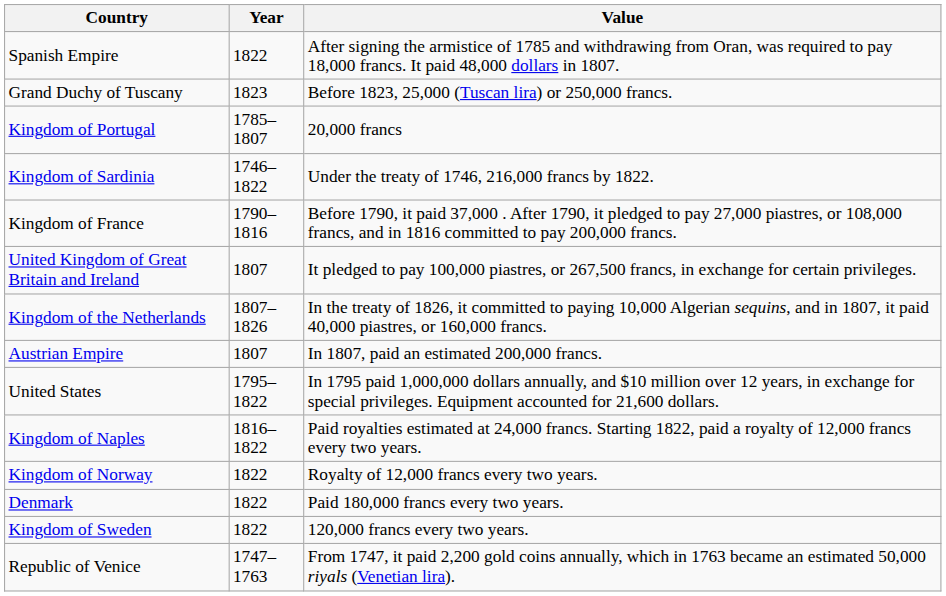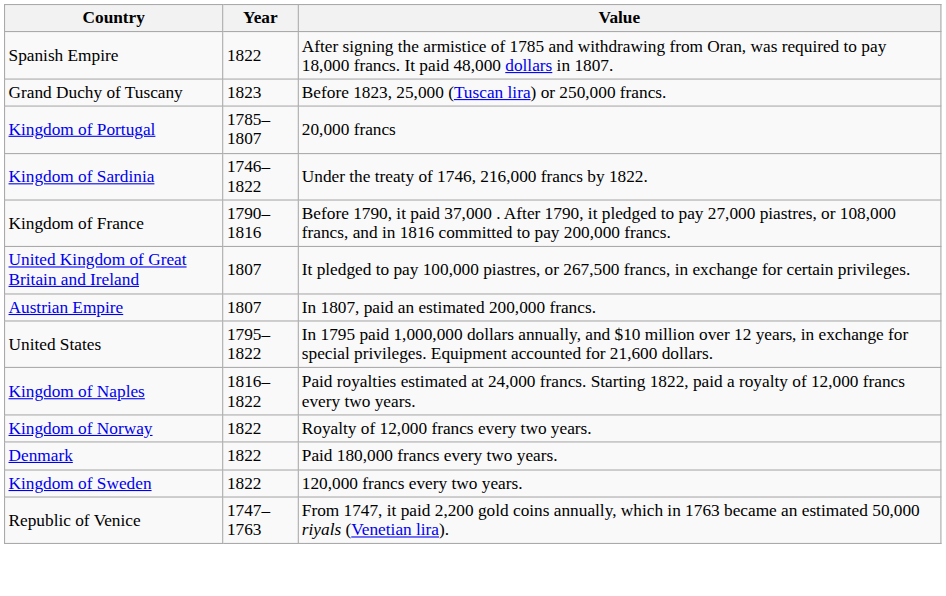 <table class="wikitable">
 <tr>
 <th>Country</th>
 <th width="8%">Year</th>
 <th>Value</th>
 </tr>
 <tr>
 <td>Spanish Empire</td>
 <td>1822</td>
 <td>After signing the armistice of 1785 and withdrawing from Oran, was required to pay 18,000 francs. It paid 48,000 <a href='#'>dollars</a> in 1807.</td>
 </tr>
 <tr>
 <td>Grand Duchy of Tuscany</td>
 <td>1823</td>
 <td>Before 1823, 25,000  (<a href='#'>Tuscan lira</a>) or 250,000 francs.</td>
 </tr>
 <tr>
 <td><a href='#'>Kingdom of Portugal</a></td>
 <td>1785–1807</td>
 <td>20,000 francs</td>
 </tr>
 <tr>
 <td><a href='#'>Kingdom of Sardinia</a></td>
 <td>1746– 1822</td>
 <td>Under the treaty of 1746, 216,000 francs by 1822.</td>
 </tr>
 <tr>
 <td>Kingdom of France</td>
 <td>1790– 1816</td>
 <td>Before 1790, it paid 37,000 . After 1790, it pledged to pay 27,000 piastres, or 108,000 francs, and in 1816 committed to pay 200,000 francs.</td>
 </tr>
 <tr>
 <td><a href='#'>United Kingdom of Great Britain and Ireland</a></td>
 <td>1807</td>
 <td>It pledged to pay 100,000 piastres, or 267,500 francs, in exchange for certain privileges.</td>
 </tr>
 <tr>
-<td><a href='#'>Kingdom of the Netherlands</a></td>
-<td>1807–1826</td>
-<td>In the treaty of 1826, it committed to paying 10,000 Algerian <em>sequins</em>, and in 1807, it paid 40,000 piastres, or 160,000 francs.</td>
-</tr>
-<tr>
 <td><a href='#'>Austrian Empire</a></td>
 <td>1807</td>
 <td>In 1807, paid an estimated 200,000 francs.</td>
 </tr>
 <tr>
 <td>United States</td>
 <td>1795–1822</td>
 <td>In 1795 paid 1,000,000 dollars annually, and $10 million over 12 years, in exchange for special privileges. Equipment accounted for 21,600 dollars.</td>
 </tr>
 <tr>
 <td><a href='#'>Kingdom of Naples</a></td>
 <td>1816–1822</td>
 <td>Paid royalties estimated at 24,000 francs. Starting 1822, paid a royalty of 12,000 francs every two years.</td>
 </tr>
 <tr>
 <td><a href='#'>Kingdom of Norway</a></td>
 <td>1822</td>
 <td>Royalty of 12,000 francs every two years.</td>
 </tr>
 <tr>
 <td><a href='#'>Denmark</a></td>
 <td>1822</td>
 <td>Paid 180,000 francs every two years.</td>
 </tr>
 <tr>
 <td><a href='#'>Kingdom of Sweden</a></td>
 <td>1822</td>
 <td>120,000 francs every two years.</td>
 </tr>
 <tr>
 <td>Republic of Venice</td>
 <td>1747–1763</td>
 <td>From 1747, it paid 2,200 gold coins annually, which in 1763 became an estimated 50,000 <em>riyals</em> (<a href='#'>Venetian lira</a>).</td>
 </tr>
 </table>
